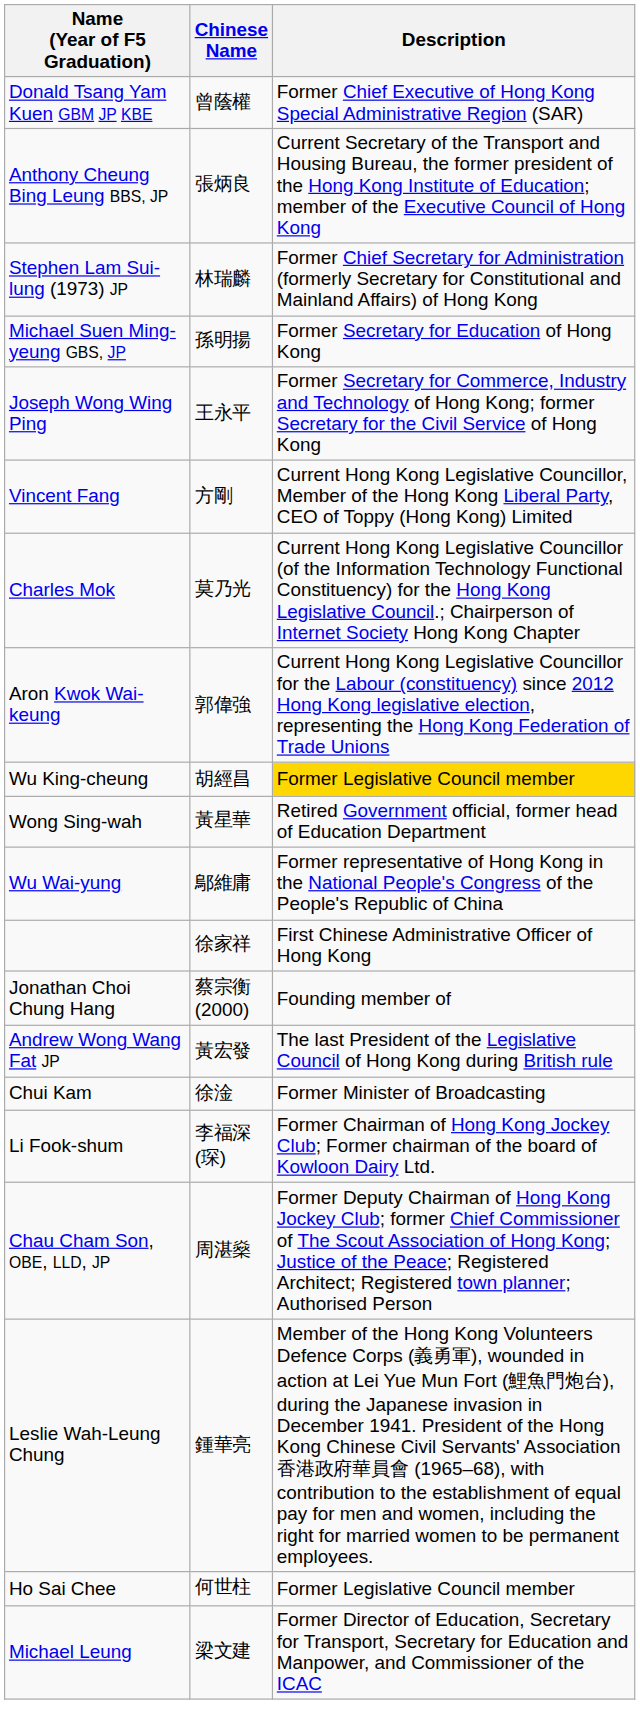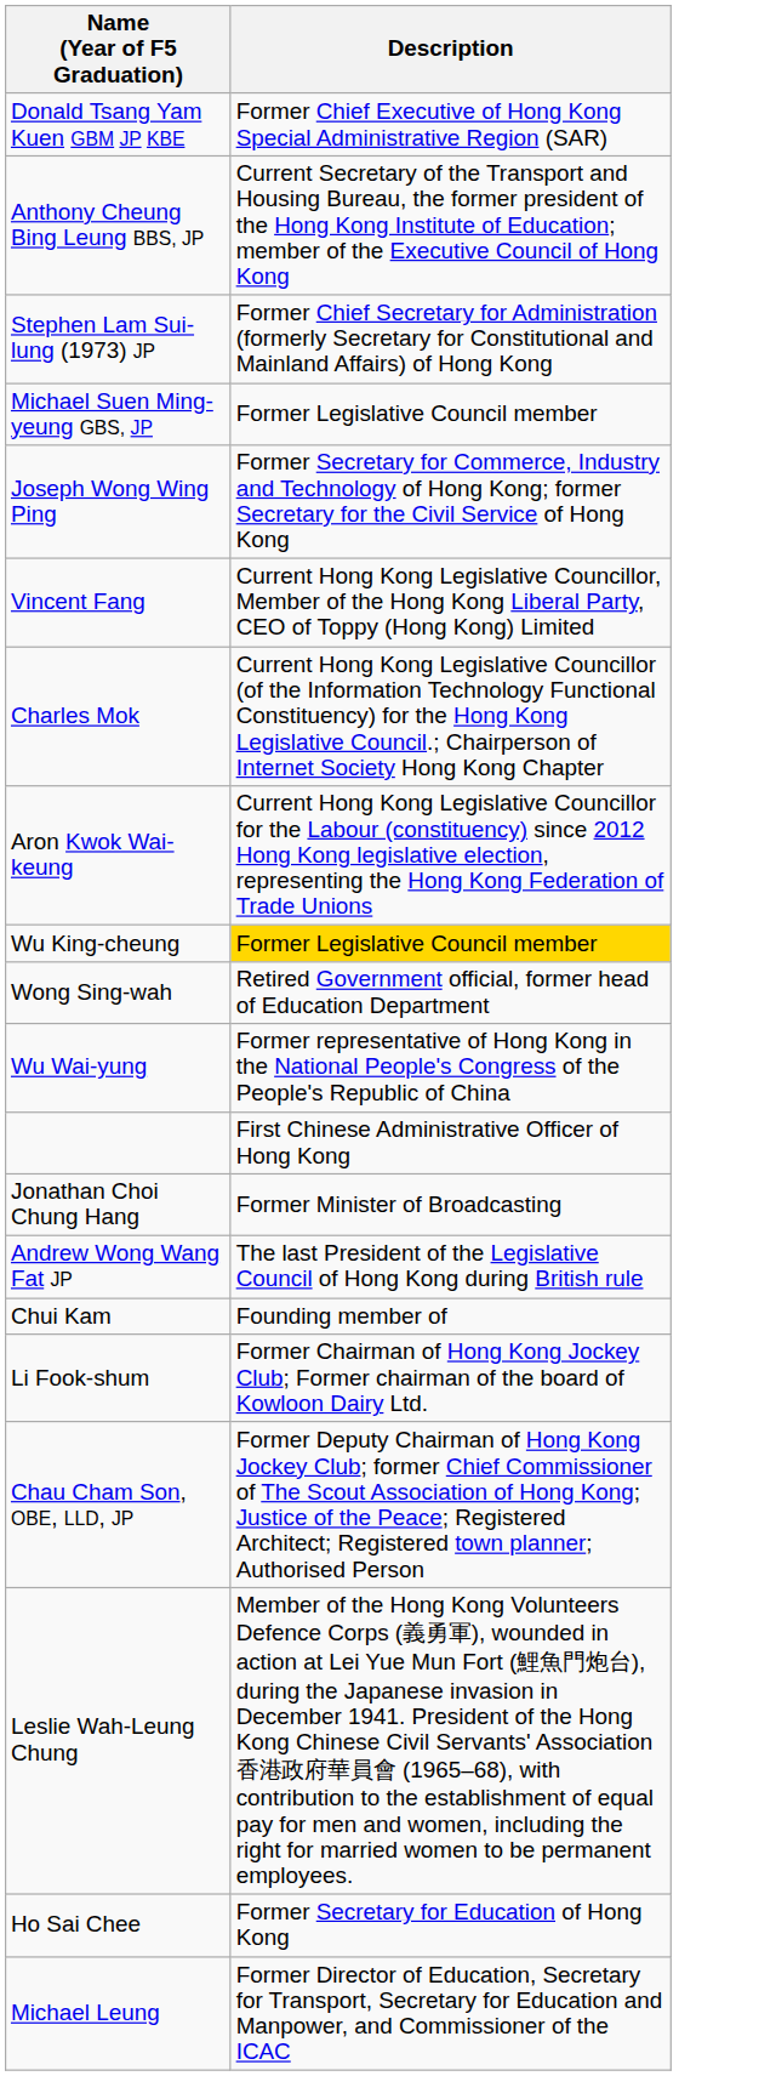 <table class="wikitable">
 <tr>
 <th scope="col" style="width: 150px;">Name<br>(Year of F5 Graduation)</th>
-<th scope="col" style="width: 50px;"><a href='#'>Chinese Name</a></th>
 <th scope="col" style="width: 300px;">Description</th>
 </tr>
 <tr>
 <td><a href='#'>Donald Tsang Yam Kuen</a> <small><a href='#'>GBM</a> <a href='#'>JP</a> <a href='#'>KBE</a></small></td>
-<td>曾蔭權</td>
 <td>Former <a href='#'>Chief Executive of Hong Kong</a> <a href='#'>Special Administrative Region</a> (SAR)</td>
 </tr>
 <tr>
 <td><a href='#'>Anthony Cheung Bing Leung</a> <small>BBS, JP</small></td>
-<td>張炳良</td>
 <td>Current Secretary of the Transport and Housing Bureau, the former president of the <a href='#'>Hong Kong Institute of Education</a>; member of the <a href='#'>Executive Council of Hong Kong</a></td>
 </tr>
 <tr>
 <td><a href='#'>Stephen Lam Sui-lung</a> (1973) <small>JP</small></td>
-<td>林瑞麟</td>
 <td>Former <a href='#'>Chief Secretary for Administration</a> (formerly Secretary for Constitutional and Mainland Affairs) of Hong Kong</td>
 </tr>
 <tr>
 <td><a href='#'>Michael Suen Ming-yeung</a> <small> GBS, <a href='#'>JP</a></small></td>
-<td>孫明揚</td>
-<td>Former <a href='#'>Secretary for Education</a> of Hong Kong</td>
+<td>Former Legislative Council member</td>
 </tr>
 <tr>
 <td><a href='#'>Joseph Wong Wing Ping</a></td>
-<td>王永平</td>
 <td>Former <a href='#'>Secretary for Commerce, Industry and Technology</a> of Hong Kong; former <a href='#'>Secretary for the Civil Service</a> of Hong Kong</td>
 </tr>
 <tr>
 <td><a href='#'>Vincent Fang</a></td>
-<td>方剛</td>
 <td>Current Hong Kong Legislative Councillor, Member of the Hong Kong <a href='#'>Liberal Party</a>, CEO of Toppy (Hong Kong) Limited</td>
 </tr>
 <tr>
 <td><a href='#'>Charles Mok</a></td>
-<td>莫乃光</td>
 <td>Current Hong Kong Legislative Councillor (of the Information Technology Functional Constituency) for the <a href='#'>Hong Kong Legislative Council</a>.; Chairperson of <a href='#'>Internet Society</a> Hong Kong Chapter</td>
 </tr>
 <tr>
 <td>Aron <a href='#'>Kwok Wai-keung</a></td>
-<td>郭偉強</td>
 <td>Current Hong Kong Legislative Councillor for the <a href='#'>Labour (constituency)</a> since <a href='#'>2012 Hong Kong legislative election</a>, representing the <a href='#'>Hong Kong Federation of Trade Unions</a></td>
 </tr>
 <tr>
 <td>Wu King-cheung</td>
-<td>胡經昌</td>
 <td style="background: gold;">Former Legislative Council member</td>
 </tr>
 <tr>
 <td>Wong Sing-wah</td>
-<td>黃星華</td>
 <td>Retired <a href='#'>Government</a> official, former head of Education Department</td>
 </tr>
 <tr>
 <td><a href='#'>Wu Wai-yung</a></td>
-<td>鄔維庸</td>
 <td>Former representative of Hong Kong in the <a href='#'>National People's Congress</a> of the People's Republic of China</td>
 </tr>
 <tr>
 <td></td>
-<td>徐家祥</td>
 <td>First Chinese Administrative Officer of Hong Kong</td>
 </tr>
 <tr>
 <td>Jonathan Choi Chung Hang</td>
-<td>蔡宗衡 (2000)</td>
-<td>Founding member of </td>
+<td>Former Minister of Broadcasting</td>
 </tr>
 <tr>
 <td><a href='#'>Andrew Wong Wang Fat</a> <small>JP</small></td>
-<td>黃宏發</td>
 <td>The last President of the <a href='#'>Legislative Council</a> of Hong Kong during <a href='#'>British rule</a></td>
 </tr>
 <tr>
 <td>Chui Kam</td>
-<td>徐淦</td>
-<td>Former Minister of Broadcasting</td>
+<td>Founding member of </td>
 </tr>
 <tr>
 <td>Li Fook-shum</td>
-<td>李福深(琛)</td>
 <td>Former Chairman of <a href='#'>Hong Kong Jockey Club</a>; Former chairman of the board of <a href='#'>Kowloon Dairy</a> Ltd.</td>
 </tr>
 <tr>
 <td><a href='#'>Chau Cham Son</a>, <small>OBE</small>, <small>LLD</small>, <small>JP</small></td>
-<td>周湛燊</td>
 <td>Former Deputy Chairman of <a href='#'>Hong Kong Jockey Club</a>; former <a href='#'>Chief Commissioner</a> of <a href='#'>The Scout Association of Hong Kong</a>; <a href='#'>Justice of the Peace</a>; Registered Architect; Registered <a href='#'>town planner</a>; Authorised Person</td>
 </tr>
 <tr>
 <td>Leslie Wah-Leung Chung</td>
-<td>鍾華亮</td>
 <td>Member of the Hong Kong Volunteers Defence Corps (義勇軍), wounded in action at Lei Yue Mun Fort (鯉魚門炮台), during the Japanese invasion in December 1941. President of the Hong Kong Chinese Civil Servants' Association 香港政府華員會 (1965–68), with contribution to the establishment of equal pay for men and women, including the right for married women to be permanent employees.</td>
 </tr>
 <tr>
 <td>Ho Sai Chee</td>
-<td>何世柱</td>
-<td>Former Legislative Council member</td>
+<td>Former <a href='#'>Secretary for Education</a> of Hong Kong</td>
 </tr>
 <tr>
 <td><a href='#'>Michael Leung</a></td>
-<td>梁文建</td>
 <td>Former Director of Education, Secretary for Transport, Secretary for Education and Manpower, and Commissioner of the <a href='#'>ICAC</a></td>
 </tr>
 </table>
